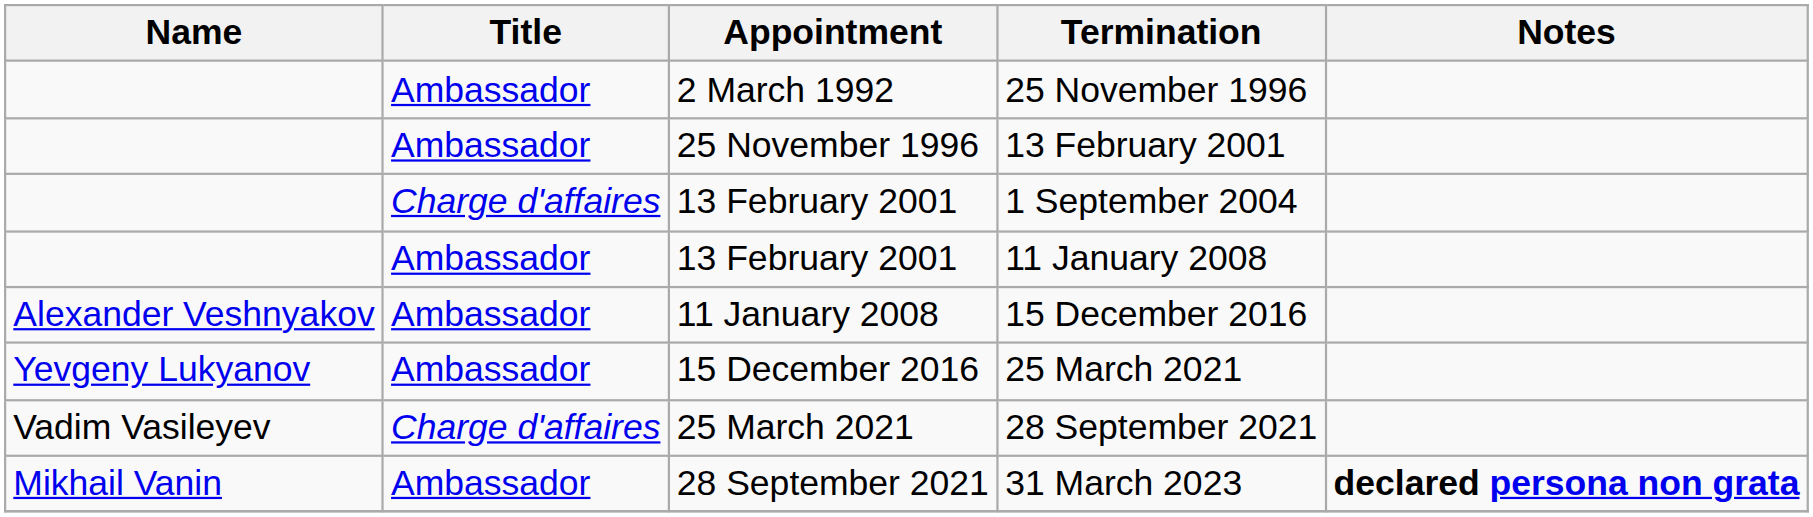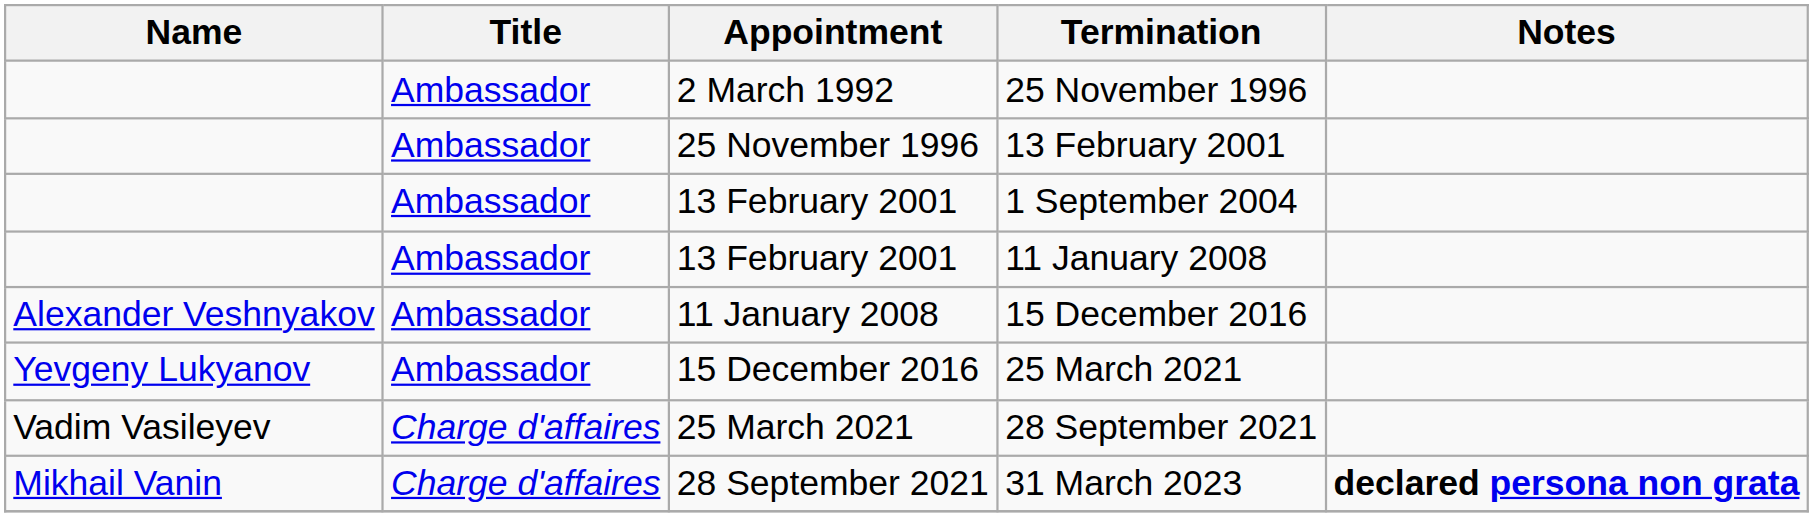 <table class="wikitable">
 <tr valign="middle">
 <th>Name</th>
 <th>Title</th>
 <th>Appointment</th>
 <th>Termination</th>
 <th>Notes</th>
 </tr>
 <tr>
 <td></td>
 <td><a href='#'>Ambassador</a></td>
 <td>2 March 1992</td>
 <td>25 November 1996</td>
 <td></td>
 </tr>
 <tr>
 <td></td>
 <td><a href='#'>Ambassador</a></td>
 <td>25 November 1996</td>
 <td>13 February 2001</td>
 <td></td>
 </tr>
 <tr>
 <td></td>
-<td><em><a href='#'>Charge d'affaires</a></em></td>
+<td><a href='#'>Ambassador</a></td>
 <td>13 February 2001</td>
 <td>1 September 2004</td>
 <td></td>
 </tr>
 <tr>
 <td></td>
 <td><a href='#'>Ambassador</a></td>
 <td>13 February 2001</td>
 <td>11 January 2008</td>
 <td></td>
 </tr>
 <tr>
 <td><a href='#'>Alexander Veshnyakov</a></td>
 <td><a href='#'>Ambassador</a></td>
 <td>11 January 2008</td>
 <td>15 December 2016</td>
 <td></td>
 </tr>
 <tr>
 <td><a href='#'>Yevgeny Lukyanov</a></td>
 <td><a href='#'>Ambassador</a></td>
 <td>15 December 2016</td>
 <td>25 March 2021</td>
 <td></td>
 </tr>
 <tr>
 <td>Vadim Vasileyev</td>
 <td><em><a href='#'>Charge d'affaires</a></em></td>
 <td>25 March 2021</td>
 <td>28 September 2021</td>
 <td></td>
 </tr>
 <tr>
 <td><a href='#'>Mikhail Vanin</a></td>
-<td><a href='#'>Ambassador</a></td>
+<td><em><a href='#'>Charge d'affaires</a></em></td>
 <td>28 September 2021</td>
 <td>31 March 2023</td>
 <td><strong>declared <a href='#'>persona non grata</a></strong></td>
 </tr>
 <tr>
 </tr>
 </table>
